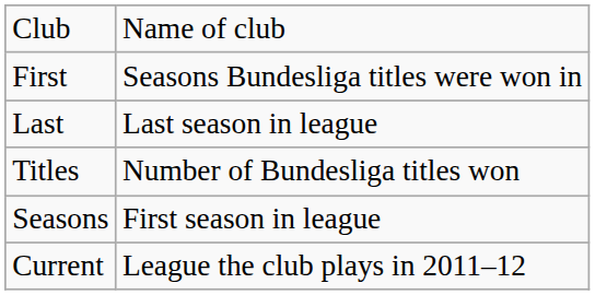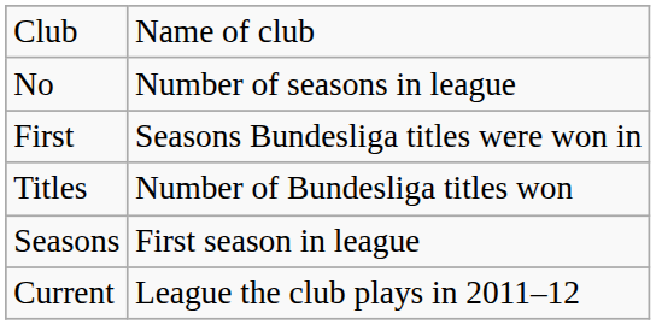 <table class="wikitable sortable">
 <tr>
 <td>Club</td>
 <td>Name of club</td>
 </tr>
 <tr>
+<td>No</td>
+<td>Number of seasons in league</td>
+</tr>
+<tr>
 <td>First</td>
 <td>Seasons Bundesliga titles were won in</td>
-</tr>
-<tr>
-<td>Last</td>
-<td>Last season in league</td>
 </tr>
 <tr>
 <td>Titles</td>
 <td>Number of Bundesliga titles won</td>
 </tr>
 <tr>
 <td>Seasons</td>
 <td>First season in league</td>
 </tr>
 <tr>
 <td>Current</td>
 <td>League the club plays in 2011–12</td>
 </tr>
 </table>
